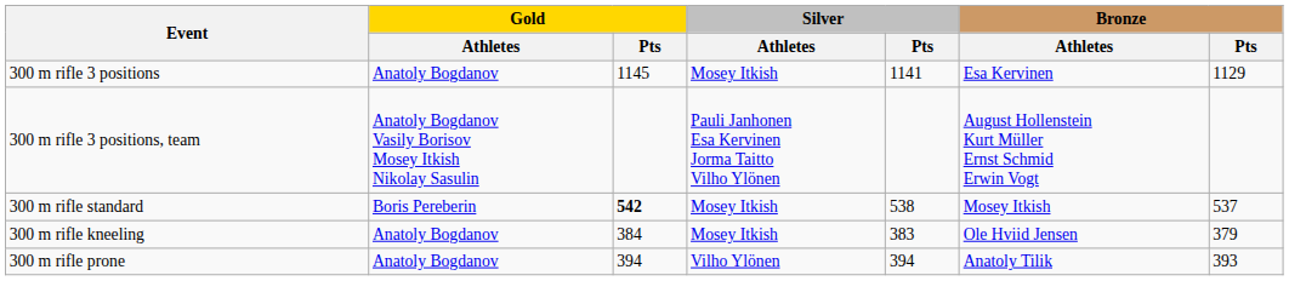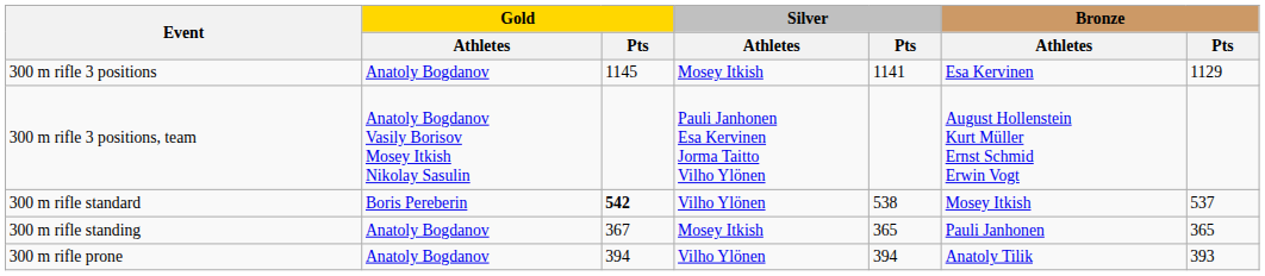 <table class="wikitable" width=70% style="font-size:90%; text-align:left;">
 <tr align=center>
 <th rowspan=2>Event</th>
 <td colspan=2 bgcolor=gold><strong>Gold</strong></td>
 <td colspan=2 bgcolor=silver><strong>Silver</strong></td>
 <td colspan=2 bgcolor=cc9966><strong>Bronze</strong></td>
 </tr>
 <tr>
 <th>Athletes</th>
 <th>Pts</th>
 <th>Athletes</th>
 <th>Pts</th>
 <th>Athletes</th>
 <th>Pts</th>
 </tr>
 <tr>
 <td>300 m rifle 3 positions</td>
 <td> <a href='#'>Anatoly Bogdanov</a></td>
 <td>1145</td>
 <td> <a href='#'>Mosey Itkish</a></td>
 <td>1141</td>
 <td> <a href='#'>Esa Kervinen</a></td>
 <td>1129</td>
 </tr>
 <tr>
 <td>300 m rifle 3 positions, team</td>
 <td><br><a href='#'>Anatoly Bogdanov</a><br><a href='#'>Vasily Borisov</a><br><a href='#'>Mosey Itkish</a><br><a href='#'>Nikolay Sasulin</a></td>
 <td></td>
 <td><br><a href='#'>Pauli Janhonen</a><br><a href='#'>Esa Kervinen</a><br><a href='#'>Jorma Taitto</a><br><a href='#'>Vilho Ylönen</a></td>
 <td></td>
 <td><br><a href='#'>August Hollenstein</a><br><a href='#'>Kurt Müller</a><br><a href='#'>Ernst Schmid</a><br><a href='#'>Erwin Vogt</a></td>
 <td></td>
 </tr>
 <tr>
 <td>300 m rifle standard</td>
 <td> <a href='#'>Boris Pereberin</a></td>
 <td><strong>542</strong></td>
-<td> <a href='#'>Mosey Itkish</a></td>
+<td> <a href='#'>Vilho Ylönen</a></td>
 <td>538</td>
 <td> <a href='#'>Mosey Itkish</a></td>
 <td>537</td>
 </tr>
 <tr>
-<td>300 m rifle kneeling</td>
+<td>300 m rifle standing</td>
 <td> <a href='#'>Anatoly Bogdanov</a></td>
-<td>384</td>
+<td>367</td>
 <td> <a href='#'>Mosey Itkish</a></td>
-<td>383</td>
-<td> <a href='#'>Ole Hviid Jensen</a></td>
-<td>379</td>
+<td>365</td>
+<td> <a href='#'>Pauli Janhonen</a></td>
+<td>365</td>
 </tr>
 <tr>
 <td>300 m rifle prone</td>
 <td> <a href='#'>Anatoly Bogdanov</a></td>
 <td>394</td>
 <td> <a href='#'>Vilho Ylönen</a></td>
 <td>394</td>
 <td> <a href='#'>Anatoly Tilik</a></td>
 <td>393</td>
 </tr>
 </table>
